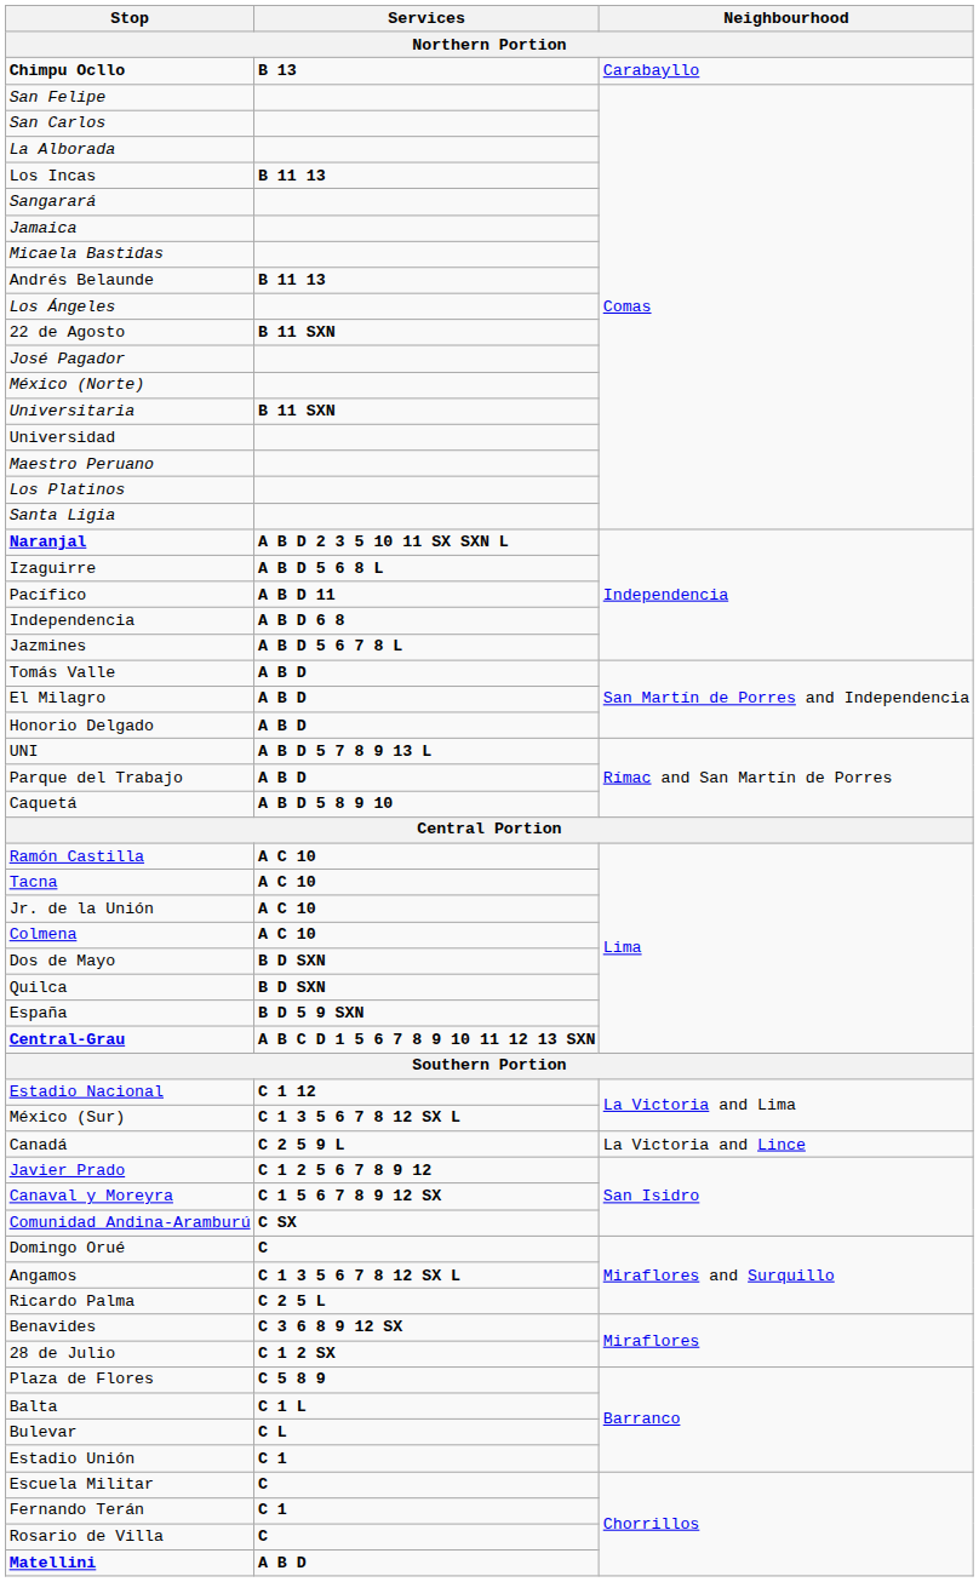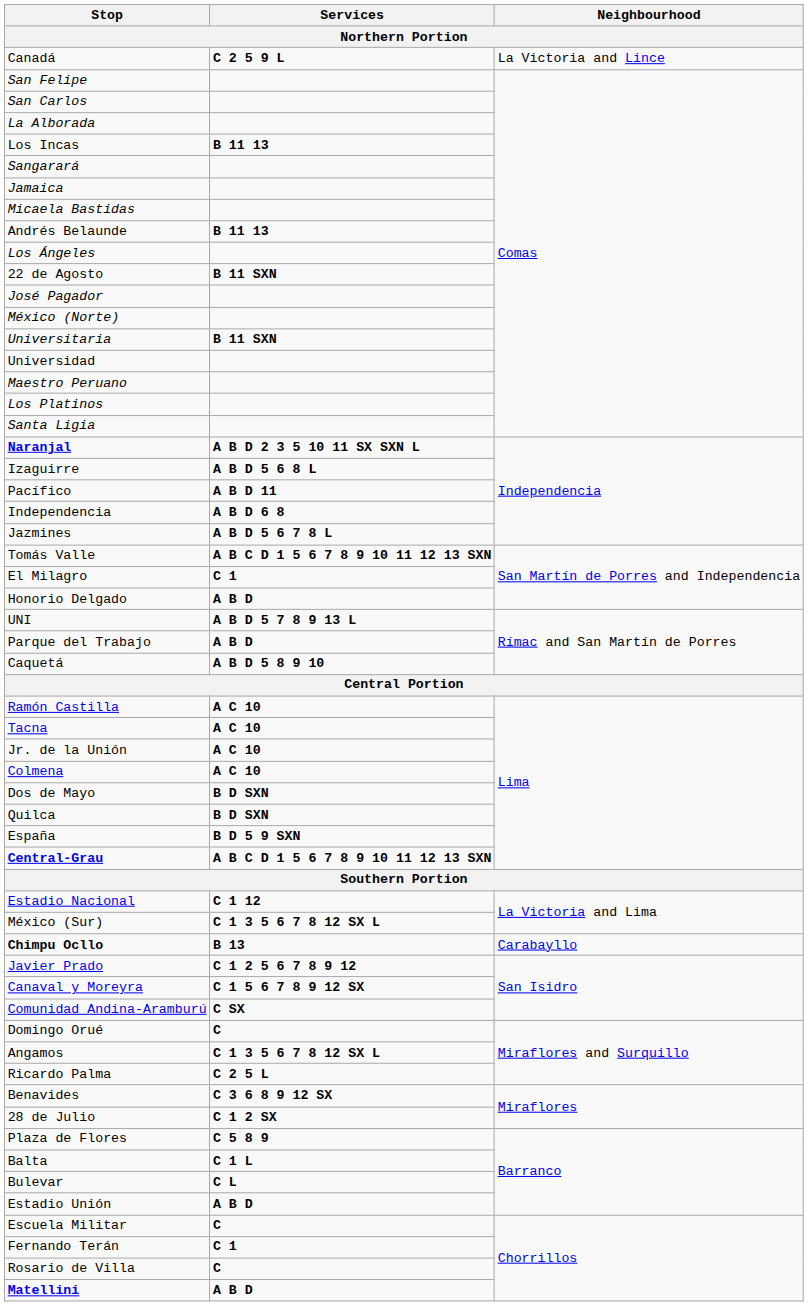 <table class=wikitable>
 <tr>
 <th>Stop</th>
 <th>Services</th>
 <th>Neighbourhood</th>
 </tr>
 <tr>
 <th colspan=3>Northern Portion</th>
 </tr>
 <tr>
-<td><strong>Chimpu Ocllo</strong></td>
-<td><strong>B 13</strong></td>
-<td><a href='#'>Carabayllo</a></td>
+<td>Canadá</td>
+<td><strong>C 2 5 9 L</strong></td>
+<td>La Victoria and <a href='#'>Lince</a></td>
 </tr>
 <tr>
 <td><em>San Felipe</em></td>
 <td></td>
 <td rowspan="17"><a href='#'>Comas</a></td>
 </tr>
 <tr>
 <td><em>San Carlos</em></td>
 <td></td>
 </tr>
 <tr>
 <td><em>La Alborada</em></td>
 <td></td>
 </tr>
 <tr>
 <td>Los Incas</td>
 <td><strong>B 11 13</strong></td>
 </tr>
 <tr>
 <td><em>Sangarará</em></td>
 <td></td>
 </tr>
 <tr>
 <td><em>Jamaica</em></td>
 <td></td>
 </tr>
 <tr>
 <td><em>Micaela Bastidas</em></td>
 <td></td>
 </tr>
 <tr>
 <td>Andrés Belaunde</td>
 <td><strong>B 11 13</strong></td>
 </tr>
 <tr>
 <td><em>Los Ángeles</em></td>
 <td></td>
 </tr>
 <tr>
 <td>22 de Agosto</td>
 <td><strong>B 11 SXN</strong></td>
 </tr>
 <tr>
 <td><em>José Pagador</em></td>
 <td></td>
 </tr>
 <tr>
 <td><em>México</em> <em>(Norte)</em></td>
 <td></td>
 </tr>
 <tr>
 <td><em>Universitaria</em></td>
 <td><strong>B 11 SXN</strong></td>
 </tr>
 <tr>
 <td>Universidad</td>
 <td></td>
 </tr>
 <tr>
 <td><em>Maestro Peruano</em></td>
 <td></td>
 </tr>
 <tr>
 <td><em>Los Platinos</em></td>
 <td></td>
 </tr>
 <tr>
 <td><em>Santa Ligia</em></td>
 <td></td>
 </tr>
 <tr>
 <td><a href='#'><strong>Naranjal</strong></a></td>
 <td><strong>A B D 2 3 5 10 11 SX SXN L</strong></td>
 <td rowspan="5"><a href='#'>Independencia</a></td>
 </tr>
 <tr>
 <td>Izaguirre</td>
 <td><strong>A B D 5 6 8 L</strong></td>
 </tr>
 <tr>
 <td>Pacífico</td>
 <td><strong>A B D 11</strong></td>
 </tr>
 <tr>
 <td>Independencia</td>
 <td><strong>A B D 6 8</strong></td>
 </tr>
 <tr>
 <td>Jazmines</td>
 <td><strong>A B D 5 6 7 8 L</strong></td>
 </tr>
 <tr>
 <td>Tomás Valle</td>
-<td><strong>A B D</strong></td>
+<td><strong>A B C D 1 5 6 7 8 9 10 11 12 13 SXN</strong></td>
 <td rowspan="3"><a href='#'>San Martín de Porres</a> and Independencia</td>
 </tr>
 <tr>
 <td>El Milagro</td>
-<td><strong>A B D</strong></td>
+<td><strong>C 1</strong></td>
 </tr>
 <tr>
 <td>Honorio Delgado</td>
 <td><strong>A B D</strong></td>
 </tr>
 <tr>
 <td>UNI</td>
 <td><strong>A B D 5 7 8 9 13 L</strong></td>
 <td rowspan="3"><a href='#'>Rímac</a> and San Martín de Porres</td>
 </tr>
 <tr>
 <td>Parque del Trabajo</td>
 <td><strong>A B D</strong></td>
 </tr>
 <tr>
 <td>Caquetá</td>
 <td><strong>A B D 5 8 9 10</strong></td>
 </tr>
 <tr>
 <th colspan=3>Central Portion</th>
 </tr>
 <tr>
 <td><a href='#'>Ramón Castilla</a></td>
 <td><strong>A C 10</strong></td>
 <td rowspan="8"><a href='#'>Lima</a></td>
 </tr>
 <tr>
 <td><a href='#'>Tacna</a></td>
 <td><strong>A C 10</strong></td>
 </tr>
 <tr>
 <td>Jr. de la Unión</td>
 <td><strong>A C 10</strong></td>
 </tr>
 <tr>
 <td><a href='#'>Colmena</a></td>
 <td><strong>A C 10</strong></td>
 </tr>
 <tr>
 <td>Dos de Mayo</td>
 <td><strong>B D SXN</strong></td>
 </tr>
 <tr>
 <td>Quilca</td>
 <td><strong>B D SXN</strong></td>
 </tr>
 <tr>
 <td>España</td>
 <td><strong>B D 5 9 SXN</strong></td>
 </tr>
 <tr>
 <td><a href='#'><strong>Central-Grau</strong></a></td>
 <td><strong>A B C D 1 5 6 7 8 9 10 11 12 13 SXN</strong></td>
 </tr>
 <tr>
 <th colspan=3>Southern Portion</th>
 </tr>
 <tr>
 <td><a href='#'>Estadio Nacional</a></td>
 <td><strong>C 1 12</strong></td>
 <td rowspan="2"><a href='#'>La Victoria</a> and Lima</td>
 </tr>
 <tr>
 <td>México (Sur)</td>
 <td><strong>C 1 3 5 6 7 8 12 SX L</strong></td>
 </tr>
 <tr>
-<td>Canadá</td>
-<td><strong>C 2 5 9 L</strong></td>
-<td>La Victoria and <a href='#'>Lince</a></td>
+<td><strong>Chimpu Ocllo</strong></td>
+<td><strong>B 13</strong></td>
+<td><a href='#'>Carabayllo</a></td>
 </tr>
 <tr>
 <td><a href='#'>Javier Prado</a></td>
 <td><strong>C 1 2 5 6 7 8 9 12</strong></td>
 <td rowspan="3"><a href='#'>San Isidro</a></td>
 </tr>
 <tr>
 <td><a href='#'>Canaval y Moreyra</a></td>
 <td><strong>C 1 5 6 7 8 9 12 SX</strong></td>
 </tr>
 <tr>
 <td><a href='#'>Comunidad Andina-Aramburú</a></td>
 <td><strong>C SX</strong></td>
 </tr>
 <tr>
 <td>Domingo Orué</td>
 <td><strong>C</strong></td>
 <td rowspan="3"><a href='#'>Miraflores</a> and <a href='#'>Surquillo</a></td>
 </tr>
 <tr>
 <td>Angamos</td>
 <td><strong>C 1 3 5 6 7 8 12 SX L</strong></td>
 </tr>
 <tr>
 <td>Ricardo Palma</td>
 <td><strong>C 2 5 L</strong></td>
 </tr>
 <tr>
 <td>Benavides</td>
 <td><strong>C 3 6 8 9 12 SX</strong></td>
 <td rowspan="2"><a href='#'>Miraflores</a></td>
 </tr>
 <tr>
 <td>28 de Julio</td>
 <td><strong>C 1 2 SX</strong></td>
 </tr>
 <tr>
 <td>Plaza de Flores</td>
 <td><strong>C 5 8 9</strong></td>
 <td rowspan="4"><a href='#'>Barranco</a></td>
 </tr>
 <tr>
 <td>Balta</td>
 <td><strong>C 1 L</strong></td>
 </tr>
 <tr>
 <td>Bulevar</td>
 <td><strong>C L</strong></td>
 </tr>
 <tr>
 <td>Estadio Unión</td>
-<td><strong>C 1</strong></td>
+<td><strong>A B D</strong></td>
 </tr>
 <tr>
 <td>Escuela Militar</td>
 <td><strong>C</strong></td>
 <td rowspan="4"><a href='#'>Chorrillos</a></td>
 </tr>
 <tr>
 <td>Fernando Terán</td>
 <td><strong>C 1</strong></td>
 </tr>
 <tr>
 <td>Rosario de Villa</td>
 <td><strong>C</strong></td>
 </tr>
 <tr>
 <td><a href='#'><strong>Matellini</strong></a></td>
 <td><strong>A B D</strong></td>
 </tr>
 </table>
